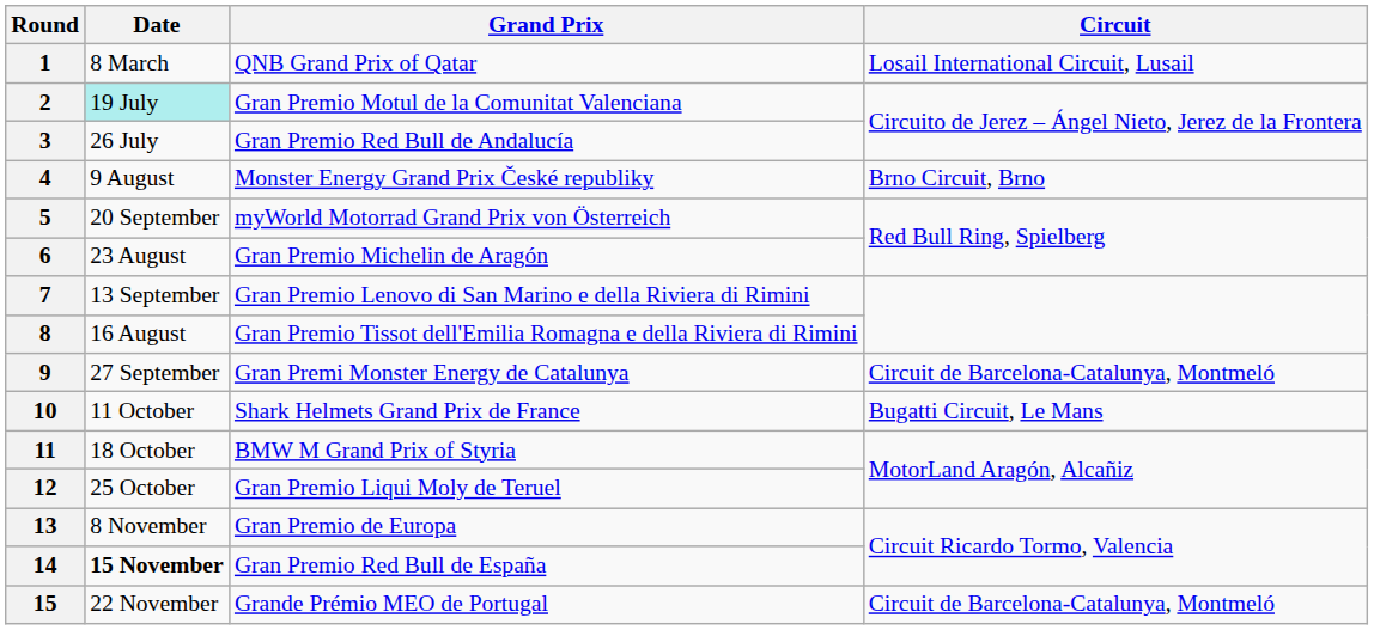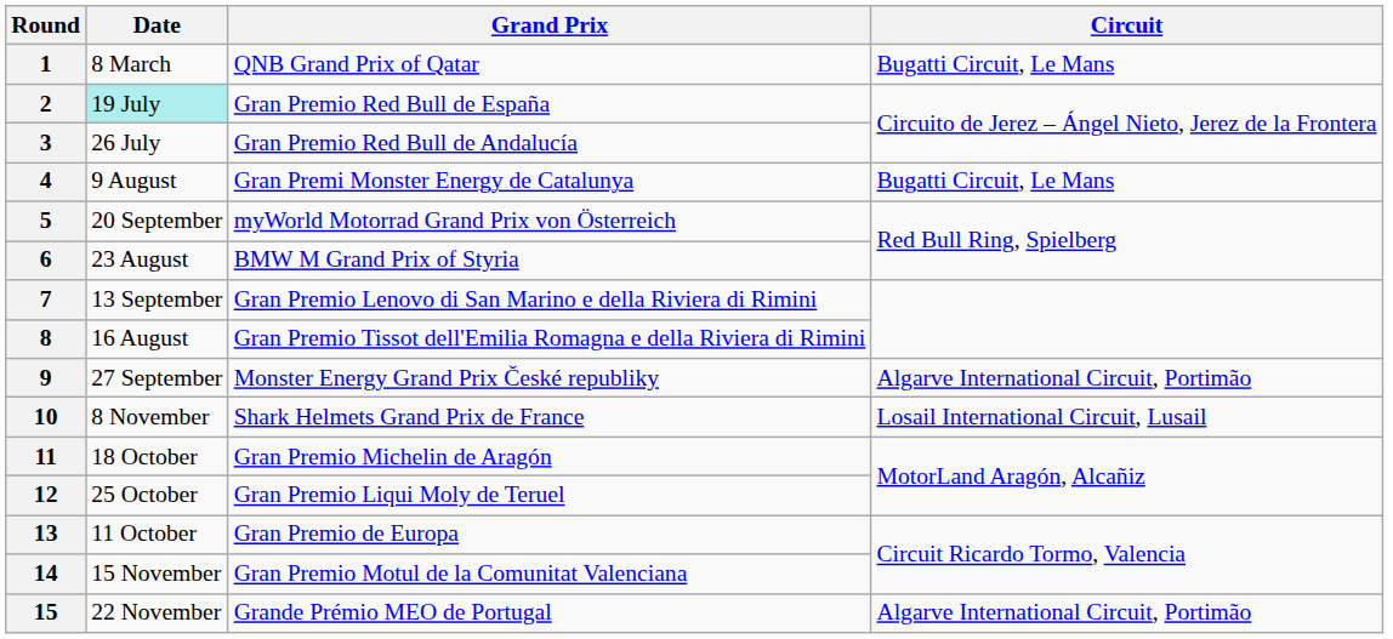 <table class="wikitable" style="font-size: 85%;">
 <tr>
 <th>Round</th>
 <th>Date</th>
 <th><a href='#'>Grand Prix</a></th>
 <th><a href='#'>Circuit</a></th>
 </tr>
 <tr>
 <th>1</th>
 <td>8 March</td>
 <td> <a href='#'>QNB Grand Prix of Qatar</a></td>
-<td><a href='#'>Losail International Circuit</a>, <a href='#'>Lusail</a></td>
+<td><a href='#'>Bugatti Circuit</a>, <a href='#'>Le Mans</a></td>
 </tr>
 <tr>
 <th>2</th>
 <td style="background: paleturquoise;">19 July</td>
-<td> <a href='#'>Gran Premio Motul de la Comunitat Valenciana</a></td>
+<td> <a href='#'>Gran Premio Red Bull de España</a></td>
 <td rowspan="2"><a href='#'>Circuito de Jerez – Ángel Nieto</a>, <a href='#'>Jerez de la Frontera</a></td>
 </tr>
 <tr>
 <th>3</th>
 <td>26 July</td>
 <td> <a href='#'>Gran Premio Red Bull de Andalucía</a></td>
 </tr>
 <tr>
 <th>4</th>
 <td>9 August</td>
-<td> <a href='#'>Monster Energy Grand Prix České republiky</a></td>
-<td><a href='#'>Brno Circuit</a>, <a href='#'>Brno</a></td>
+<td> <a href='#'>Gran Premi Monster Energy de Catalunya</a></td>
+<td><a href='#'>Bugatti Circuit</a>, <a href='#'>Le Mans</a></td>
 </tr>
 <tr>
 <th>5</th>
 <td>20 September</td>
 <td> <a href='#'>myWorld Motorrad Grand Prix von Österreich</a></td>
 <td rowspan="2"><a href='#'>Red Bull Ring</a>, <a href='#'>Spielberg</a></td>
 </tr>
 <tr>
 <th>6</th>
 <td>23 August</td>
-<td> <a href='#'>Gran Premio Michelin de Aragón</a></td>
+<td> <a href='#'>BMW M Grand Prix of Styria</a></td>
 </tr>
 <tr>
 <th>7</th>
 <td>13 September</td>
 <td> <a href='#'>Gran Premio Lenovo di San Marino e della Riviera di Rimini</a></td>
 <td rowspan="2"></td>
 </tr>
 <tr>
 <th>8</th>
 <td>16 August</td>
 <td nowrap=""> <a href='#'>Gran Premio Tissot dell'Emilia Romagna e della Riviera di Rimini</a></td>
 </tr>
 <tr>
 <th>9</th>
 <td>27 September</td>
-<td> <a href='#'>Gran Premi Monster Energy de Catalunya</a></td>
-<td><a href='#'>Circuit de Barcelona-Catalunya</a>, <a href='#'>Montmeló</a></td>
+<td> <a href='#'>Monster Energy Grand Prix České republiky</a></td>
+<td><a href='#'>Algarve International Circuit</a>, <a href='#'>Portimão</a></td>
 </tr>
 <tr>
 <th>10</th>
-<td>11 October</td>
+<td>8 November</td>
 <td> <a href='#'>Shark Helmets Grand Prix de France</a></td>
-<td><a href='#'>Bugatti Circuit</a>, <a href='#'>Le Mans</a></td>
+<td><a href='#'>Losail International Circuit</a>, <a href='#'>Lusail</a></td>
 </tr>
 <tr>
 <th>11</th>
 <td>18 October</td>
-<td> <a href='#'>BMW M Grand Prix of Styria</a></td>
+<td> <a href='#'>Gran Premio Michelin de Aragón</a></td>
 <td rowspan="2"><a href='#'>MotorLand Aragón</a>, <a href='#'>Alcañiz</a></td>
 </tr>
 <tr>
 <th>12</th>
 <td>25 October</td>
 <td> <a href='#'>Gran Premio Liqui Moly de Teruel</a></td>
 </tr>
 <tr>
 <th>13</th>
-<td>8 November</td>
+<td>11 October</td>
 <td> <a href='#'>Gran Premio de Europa</a></td>
 <td rowspan="2"><a href='#'>Circuit Ricardo Tormo</a>, <a href='#'>Valencia</a></td>
 </tr>
 <tr>
 <th>14</th>
-<td><strong>15 November</strong></td>
-<td> <a href='#'>Gran Premio Red Bull de España</a></td>
+<td>15 November</td>
+<td> <a href='#'>Gran Premio Motul de la Comunitat Valenciana</a></td>
 </tr>
 <tr>
 <th>15</th>
 <td>22 November</td>
 <td> <a href='#'>Grande Prémio MEO de Portugal</a></td>
-<td><a href='#'>Circuit de Barcelona-Catalunya</a>, <a href='#'>Montmeló</a></td>
+<td><a href='#'>Algarve International Circuit</a>, <a href='#'>Portimão</a></td>
 </tr>
 </table>
